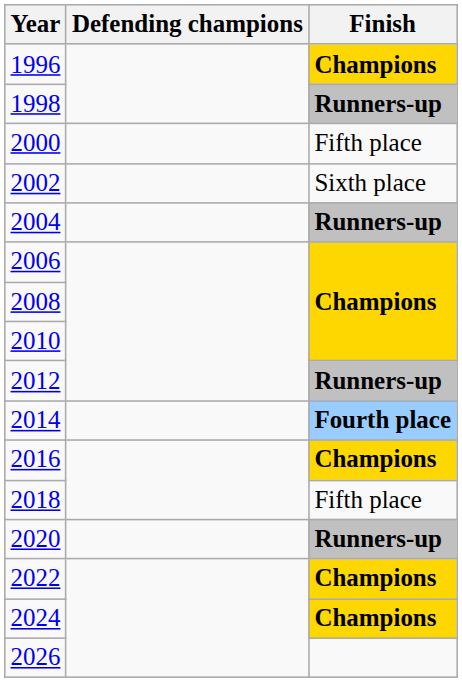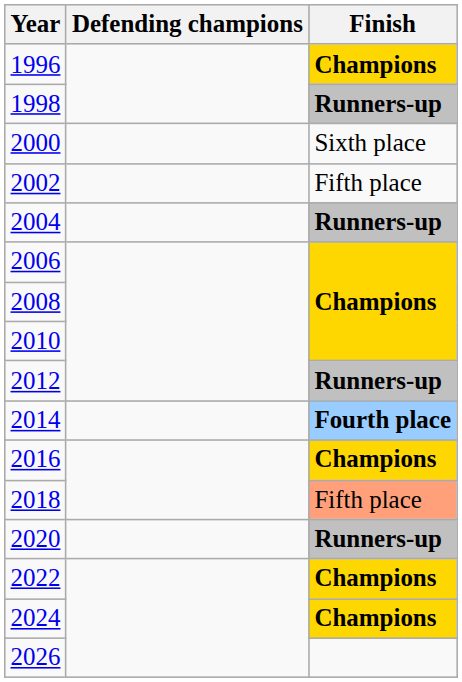 <table class="wikitable">
 <tr>
 <th>Year</th>
 <th>Defending champions</th>
 <th>Finish</th>
 </tr>
 <tr>
 <td><a href='#'>1996</a></td>
 <td rowspan=2></td>
 <td bgcolor=Gold><strong>Champions</strong></td>
 </tr>
 <tr>
 <td><a href='#'>1998</a></td>
 <td bgcolor=silver><strong>Runners-up</strong></td>
 </tr>
 <tr>
 <td><a href='#'>2000</a></td>
 <td></td>
-<td>Fifth place</td>
+<td>Sixth place</td>
 </tr>
 <tr>
 <td><a href='#'>2002</a></td>
 <td></td>
-<td>Sixth place</td>
+<td>Fifth place</td>
 </tr>
 <tr>
 <td><a href='#'>2004</a></td>
 <td></td>
 <td bgcolor=silver><strong>Runners-up</strong></td>
 </tr>
 <tr>
 <td><a href='#'>2006</a></td>
 <td rowspan=4></td>
 <td rowspan=3 bgcolor=gold><strong>Champions</strong></td>
 </tr>
 <tr>
 <td><a href='#'>2008</a></td>
 </tr>
 <tr>
 <td><a href='#'>2010</a></td>
 </tr>
 <tr>
 <td><a href='#'>2012</a></td>
 <td bgcolor=silver><strong>Runners-up</strong></td>
 </tr>
 <tr>
 <td><a href='#'>2014</a></td>
 <td></td>
 <td bgcolor=#9acdff><strong>Fourth place</strong></td>
 </tr>
 <tr>
 <td><a href='#'>2016</a></td>
 <td rowspan=2></td>
 <td bgcolor=gold><strong>Champions</strong></td>
 </tr>
 <tr>
 <td><a href='#'>2018</a></td>
-<td>Fifth place</td>
+<td style="background: lightsalmon;">Fifth place</td>
 </tr>
 <tr>
 <td><a href='#'>2020</a></td>
 <td></td>
 <td bgcolor=silver><strong>Runners-up</strong></td>
 </tr>
 <tr>
 <td><a href='#'>2022</a></td>
 <td rowspan=3></td>
 <td bgcolor=gold><strong>Champions</strong></td>
 </tr>
 <tr>
 <td><a href='#'>2024</a></td>
 <td bgcolor=gold><strong>Champions</strong></td>
 </tr>
 <tr>
 <td><a href='#'>2026</a></td>
 <td></td>
 </tr>
 </table>
